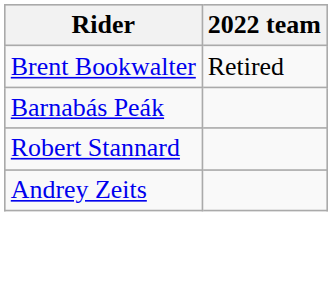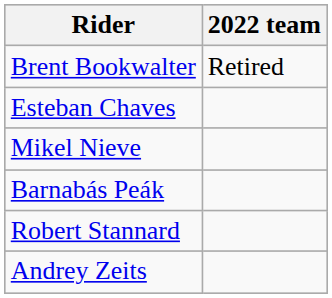 <table class="wikitable">
 <tr>
 <th>Rider</th>
 <th>2022 team</th>
 </tr>
 <tr>
 <td><a href='#'>Brent Bookwalter</a></td>
 <td>Retired</td>
+</tr>
+<tr>
+<td><a href='#'>Esteban Chaves</a></td>
+<td></td>
+</tr>
+<tr>
+<td><a href='#'>Mikel Nieve</a></td>
+<td></td>
 </tr>
 <tr>
 <td><a href='#'>Barnabás Peák</a></td>
 <td></td>
 </tr>
 <tr>
 <td><a href='#'>Robert Stannard</a></td>
 <td></td>
 </tr>
 <tr>
 <td><a href='#'>Andrey Zeits</a></td>
 <td></td>
 </tr>
 </table>
